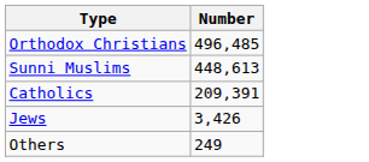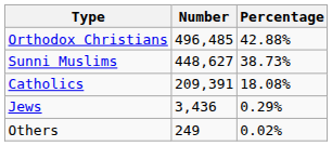 <table class="wikitable sortable">
 <tr>
 <th>Type</th>
 <th>Number</th>
+<th>Percentage</th>
 </tr>
 <tr>
 <td><a href='#'>Orthodox Christians</a></td>
 <td>496,485</td>
+<td>42.88%</td>
 </tr>
 <tr>
 <td><a href='#'>Sunni Muslims</a></td>
-<td>448,613</td>
+<td>448,627</td>
+<td>38.73%</td>
 </tr>
 <tr>
 <td><a href='#'>Catholics</a></td>
 <td>209,391</td>
+<td>18.08%</td>
 </tr>
 <tr>
 <td><a href='#'>Jews</a></td>
-<td>3,426</td>
+<td>3,436</td>
+<td>0.29%</td>
 </tr>
 <tr>
 <td>Others</td>
 <td>249</td>
+<td>0.02%</td>
 </tr>
 </table>
